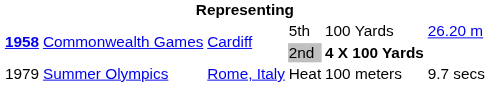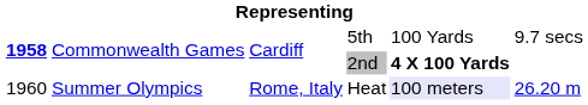 <table>
 <tr>
 <th colspan="6">Representing </th>
 </tr>
 <tr>
 <td rowspan=2><strong><a href='#'>1958</a></strong></td>
 <td rowspan=2><a href='#'>Commonwealth Games</a></td>
 <td rowspan=2><a href='#'>Cardiff</a></td>
 <td bgcolor=>5th</td>
 <td>100 Yards</td>
-<td><a href='#'>26.20 m</a></td>
+<td>9.7 secs</td>
 </tr>
 <tr>
 <td bgcolor="silver">2nd</td>
 <td><strong>4 X 100 Yards</strong></td>
 <td></td>
 </tr>
 <tr>
-<td>1979</td>
+<td>1960</td>
 <td><a href='#'>Summer Olympics</a></td>
 <td><a href='#'>Rome, Italy</a></td>
 <td bgcolor=>Heat</td>
-<td>100 meters</td>
-<td>9.7 secs</td>
+<td style="background: lavender;">100 meters</td>
+<td><a href='#'>26.20 m</a></td>
 </tr>
 </table>
